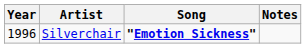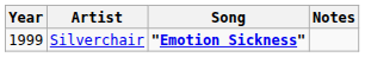 <table class="wikitable sortable">
 <tr>
 <th>Year</th>
 <th>Artist</th>
 <th>Song</th>
 <th class="unsortable">Notes</th>
 </tr>
 <tr>
-<td>1996</td>
+<td>1999</td>
 <td><a href='#'>Silverchair</a></td>
 <td><strong>"<a href='#'>Emotion Sickness</a>"</strong></td>
 <td></td>
 </tr>
 </table>
